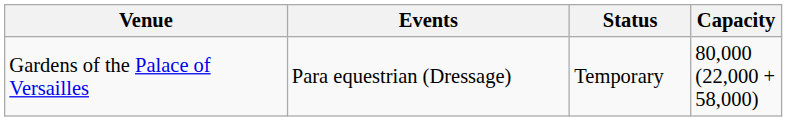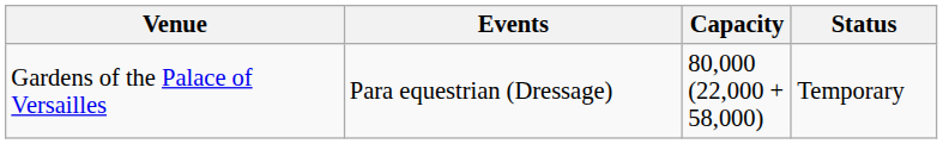 <table class="wikitable sortable">
 <tr>
 <th scope="col" width="35%">Venue</th>
 <th scope="col" width="35%">Events</th>
+<th scope="col" width="10%">Capacity</th>
 <th scope="col" width="15%">Status</th>
-<th scope="col" width="10%">Capacity</th>
 </tr>
 <tr>
 <td>Gardens of the <a href='#'>Palace of Versailles</a></td>
 <td>Para equestrian (Dressage)</td>
+<td>80,000<br>(22,000 + 58,000)</td>
 <td>Temporary</td>
-<td>80,000<br>(22,000 + 58,000)</td>
 </tr>
 </table>
